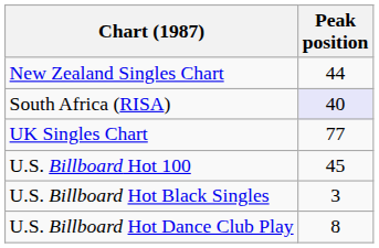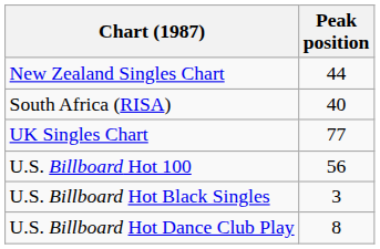 <table class="wikitable sortable">
 <tr>
 <th>Chart (1987)</th>
 <th>Peak<br>position</th>
 </tr>
 <tr>
 <td><a href='#'>New Zealand Singles Chart</a></td>
 <td align="center">44</td>
 </tr>
 <tr>
 <td align="left">South Africa (<a href='#'>RISA</a>)</td>
-<td align="center" style="background: lavender;">40</td>
+<td align="center">40</td>
 </tr>
 <tr>
 <td><a href='#'>UK Singles Chart</a></td>
 <td align="center">77</td>
 </tr>
 <tr>
 <td>U.S. <a href='#'><em>Billboard</em> Hot 100</a></td>
-<td align="center">45</td>
+<td align="center">56</td>
 </tr>
 <tr>
 <td>U.S. <em>Billboard</em> <a href='#'>Hot Black Singles</a></td>
 <td align="center">3</td>
 </tr>
 <tr>
 <td>U.S. <em>Billboard</em> <a href='#'>Hot Dance Club Play</a></td>
 <td align="center">8</td>
 </tr>
 </table>
